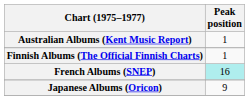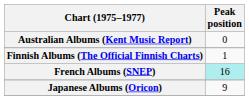 <table class="wikitable sortable plainrowheaders" style="text-align:center">
 <tr>
 <th scope="col">Chart (1975–1977)</th>
 <th scope="col">Peak<br>position</th>
 </tr>
 <tr>
 <th scope="row">Australian Albums (<a href='#'>Kent Music Report</a>)</th>
-<td>1</td>
+<td>0</td>
 </tr>
 <tr>
 </tr>
 <tr>
 </tr>
 <tr>
 </tr>
 <tr>
 <th scope="row">Finnish Albums (<a href='#'>The Official Finnish Charts</a>)</th>
 <td>1</td>
 </tr>
 <tr>
 <th scope="row">French Albums (<a href='#'>SNEP</a>)</th>
 <td style="background: paleturquoise;">16</td>
 </tr>
 <tr>
 </tr>
 <tr>
 <th scope="row">Japanese Albums (<a href='#'>Oricon</a>)</th>
 <td>9</td>
 </tr>
 <tr>
 </tr>
 <tr>
 </tr>
 <tr>
 </tr>
 <tr>
 </tr>
 <tr>
 </tr>
 </table>
